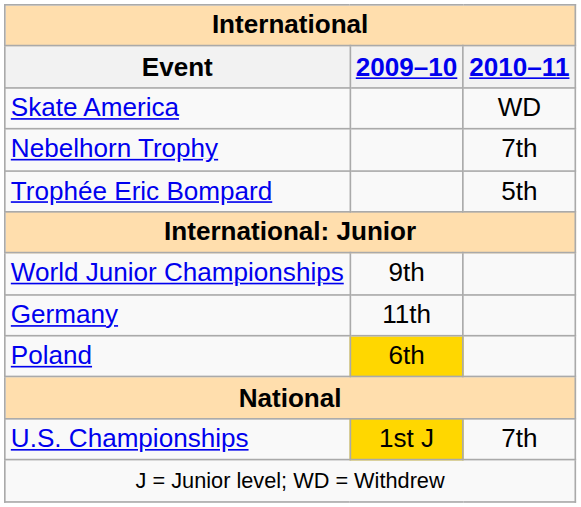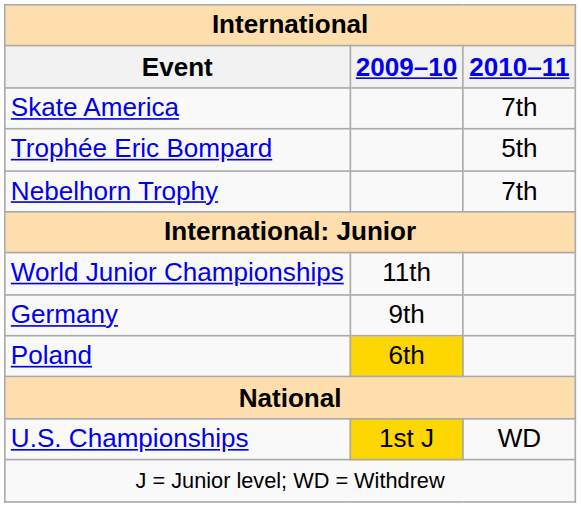 <table class="wikitable" style="text-align:center">
 <tr>
 <th style="background-color: #ffdead; " colspan=3 align=center>International</th>
 </tr>
 <tr>
 <th>Event</th>
 <th><a href='#'>2009–10</a></th>
 <th><a href='#'>2010–11</a></th>
 </tr>
 <tr>
 <td align=left> <a href='#'>Skate America</a></td>
 <td></td>
-<td>WD</td>
-</tr>
-<tr>
-<td align=left><a href='#'>Nebelhorn Trophy</a></td>
-<td></td>
 <td>7th</td>
 </tr>
 <tr>
 <td align=left> <a href='#'>Trophée Eric Bompard</a></td>
 <td></td>
 <td>5th</td>
 </tr>
 <tr>
+<td align=left><a href='#'>Nebelhorn Trophy</a></td>
+<td></td>
+<td>7th</td>
+</tr>
+<tr>
 <th style="background-color: #ffdead; " colspan=3 align=center>International: Junior</th>
 </tr>
 <tr>
 <td align=left><a href='#'>World Junior Championships</a></td>
-<td>9th</td>
+<td>11th</td>
 <td></td>
 </tr>
 <tr>
 <td align=left> <a href='#'>Germany</a></td>
-<td>11th</td>
+<td>9th</td>
 <td></td>
 </tr>
 <tr>
 <td align=left> <a href='#'>Poland</a></td>
 <td style="background: gold;">6th</td>
 <td></td>
 </tr>
 <tr>
 <th style="background-color: #ffdead; " colspan=3 align=center>National</th>
 </tr>
 <tr>
 <td align=left><a href='#'>U.S. Championships</a></td>
 <td bgcolor=gold>1st J</td>
-<td>7th</td>
+<td>WD</td>
 </tr>
 <tr>
 <td colspan=3 align=center><small> J = Junior level; WD = Withdrew </small></td>
 </tr>
 </table>
